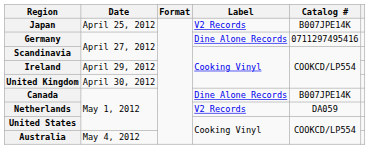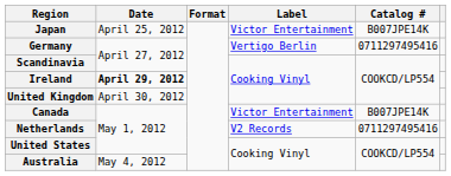 <table class="wikitable plainrowheaders">
 <tr>
 <th scope="col">Region</th>
 <th scope="col">Date</th>
 <th scope="col">Format</th>
 <th scope="col">Label</th>
 <th scope="col">Catalog #</th>
 <th scope="col"></th>
 </tr>
 <tr>
 <th scope="row">Japan</th>
 <td>April 25, 2012</td>
 <td rowspan="9"></td>
-<td><a href='#'>V2 Records</a></td>
+<td><a href='#'>Victor Entertainment</a></td>
 <td style="text-align:center;">B007JPE14K</td>
 <td></td>
 </tr>
 <tr>
 <th scope="row">Germany</th>
 <td rowspan="2">April 27, 2012</td>
-<td><a href='#'>Dine Alone Records</a></td>
+<td><a href='#'>Vertigo Berlin</a></td>
 <td style="text-align:center;">0711297495416</td>
 <td></td>
 </tr>
 <tr>
 <th scope="row">Scandinavia</th>
 <td rowspan="3"><a href='#'>Cooking Vinyl</a></td>
 <td rowspan="3" style="text-align:center;">COOKCD/LP554</td>
 <td></td>
 </tr>
 <tr>
 <th scope="row">Ireland</th>
-<td>April 29, 2012</td>
+<td><strong>April 29, 2012</strong></td>
 <td></td>
 </tr>
 <tr>
 <th scope="row">United Kingdom</th>
 <td>April 30, 2012</td>
 <td></td>
 </tr>
 <tr>
 <th scope="row">Canada</th>
 <td rowspan="3">May 1, 2012</td>
-<td><a href='#'>Dine Alone Records</a></td>
+<td><a href='#'>Victor Entertainment</a></td>
 <td style="text-align:center;">B007JPE14K</td>
 <td></td>
 </tr>
 <tr>
 <th scope="row">Netherlands</th>
 <td><a href='#'>V2 Records</a></td>
-<td style="text-align:center;">DA059</td>
+<td style="text-align:center;">0711297495416</td>
 <td></td>
 </tr>
 <tr>
 <th scope="row">United States</th>
 <td rowspan="2">Cooking Vinyl</td>
 <td rowspan="2" style="text-align:center;">COOKCD/LP554</td>
 <td></td>
 </tr>
 <tr>
 <th scope="row">Australia</th>
 <td>May 4, 2012</td>
 <td></td>
 </tr>
 </table>
